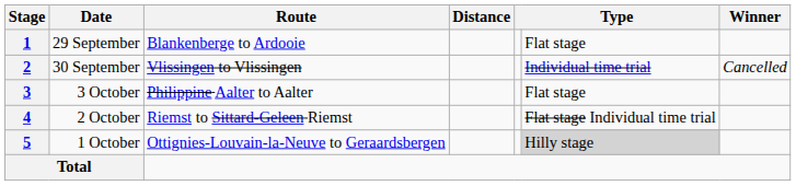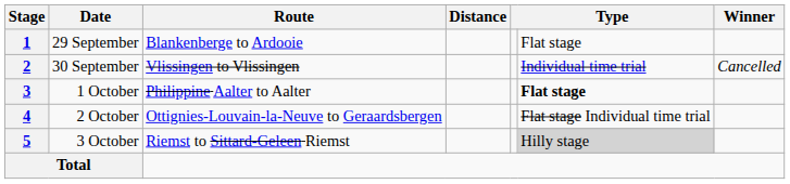 <table class="wikitable">
 <tr>
 <th scope="col">Stage</th>
 <th scope="col">Date</th>
 <th scope="col">Route</th>
 <th scope="col">Distance</th>
 <th scope="col" colspan="2">Type</th>
 <th scope="col">Winner</th>
 </tr>
 <tr>
 <th scope="row"><a href='#'>1</a></th>
 <td align=right>29 September</td>
 <td><a href='#'>Blankenberge</a>  to <a href='#'>Ardooie</a> </td>
 <td style="text-align:center;"></td>
 <td style="text-align:center;"></td>
 <td>Flat stage</td>
 <td></td>
 </tr>
 <tr>
 <th scope="row"><a href='#'>2</a></th>
 <td align=right>30 September</td>
 <td><s> <a href='#'>Vlissingen</a>  to Vlissingen </s></td>
 <td style="text-align:center;"><s></s></td>
 <td></td>
 <td><s> <a href='#'>Individual time trial</a></s></td>
 <td><em>Cancelled</em></td>
 </tr>
 <tr>
 <th scope="row"><a href='#'>3</a></th>
-<td align=right>3 October</td>
+<td align=right>1 October</td>
 <td><s><a href='#'>Philippine</a> </s> <a href='#'>Aalter</a>  to Aalter </td>
 <td style="text-align:center;"><s></s> </td>
 <td style="text-align:center;"></td>
-<td>Flat stage</td>
+<td><strong>Flat stage</strong></td>
 <td></td>
 </tr>
 <tr>
 <th scope="row"><a href='#'>4</a></th>
 <td align=right>2 October</td>
-<td><a href='#'>Riemst</a>  to <s><a href='#'>Sittard-Geleen</a> </s> Riemst </td>
+<td><a href='#'>Ottignies-Louvain-la-Neuve</a>  to <a href='#'>Geraardsbergen</a> </td>
 <td style="text-align:center;"><s></s> </td>
 <td style="text-align:center;"></td>
 <td><s>Flat stage</s> Individual time trial</td>
 <td></td>
 </tr>
 <tr>
 <th scope="row"><a href='#'>5</a></th>
-<td align=right>1 October</td>
-<td><a href='#'>Ottignies-Louvain-la-Neuve</a>  to <a href='#'>Geraardsbergen</a> </td>
+<td align=right>3 October</td>
+<td><a href='#'>Riemst</a>  to <s><a href='#'>Sittard-Geleen</a> </s> Riemst </td>
 <td style="text-align:center;"></td>
 <td></td>
 <td style="background: lightgrey;">Hilly stage</td>
 <td></td>
 </tr>
 <tr>
 <th colspan="2">Total</th>
 <td colspan="5" style="text-align:center;"><s></s> </td>
 </tr>
 </table>
